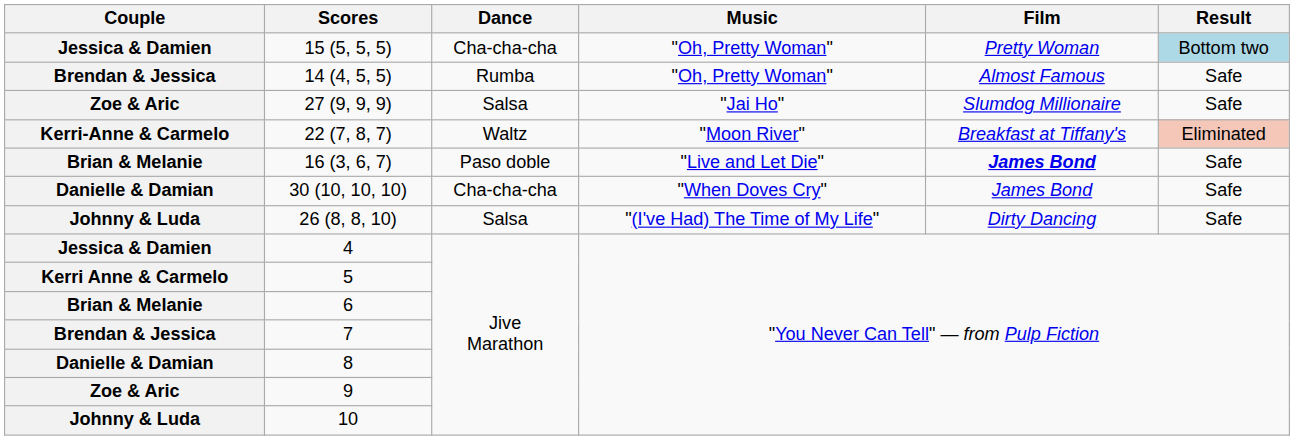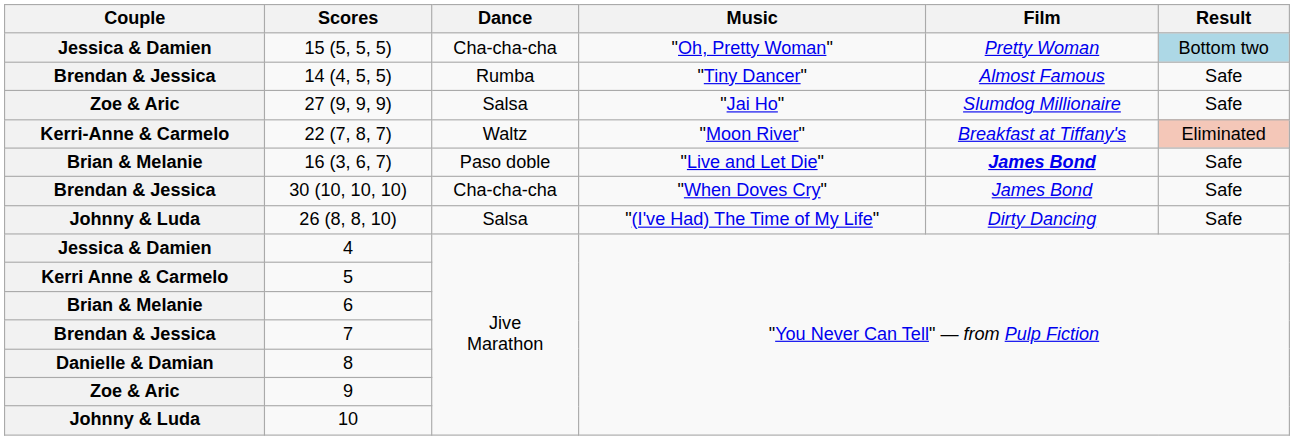 <table class="wikitable sortable" style="text-align:center; width: 90%">
 <tr>
 <th scope="col">Couple</th>
 <th scope="col">Scores</th>
 <th scope="col" class="unsortable">Dance</th>
 <th scope="col" class="unsortable">Music</th>
 <th scope="col" class="unsortable">Film</th>
 <th scope="col" class="unsortable">Result</th>
 </tr>
 <tr>
 <th scope="row">Jessica & Damien</th>
 <td>15 (5, 5, 5)</td>
 <td>Cha-cha-cha</td>
 <td>"<a href='#'>Oh, Pretty Woman</a>"</td>
 <td><em><a href='#'>Pretty Woman</a></em></td>
 <td bgcolor="lightblue">Bottom two</td>
 </tr>
 <tr>
 <th scope="row">Brendan & Jessica</th>
 <td>14 (4, 5, 5)</td>
 <td>Rumba</td>
-<td>"<a href='#'>Oh, Pretty Woman</a>"</td>
+<td>"<a href='#'>Tiny Dancer</a>"</td>
 <td><em><a href='#'>Almost Famous</a></em></td>
 <td>Safe</td>
 </tr>
 <tr>
 <th scope="row">Zoe & Aric</th>
 <td>27 (9, 9, 9)</td>
 <td>Salsa</td>
 <td>"<a href='#'>Jai Ho</a>"</td>
 <td><em><a href='#'>Slumdog Millionaire</a></em></td>
 <td>Safe</td>
 </tr>
 <tr>
 <th scope="row">Kerri-Anne & Carmelo</th>
 <td>22 (7, 8, 7)</td>
 <td>Waltz</td>
 <td>"<a href='#'>Moon River</a>"</td>
 <td><em><a href='#'>Breakfast at Tiffany's</a></em></td>
 <td bgcolor="f4c7b8">Eliminated</td>
 </tr>
 <tr>
 <th scope="row">Brian & Melanie</th>
 <td>16 (3, 6, 7)</td>
 <td>Paso doble</td>
 <td>"<a href='#'>Live and Let Die</a>"</td>
 <td><strong><em><a href='#'>James Bond</a></em></strong></td>
 <td>Safe</td>
 </tr>
 <tr>
-<th scope="row">Danielle & Damian</th>
+<th scope="row">Brendan & Jessica</th>
 <td>30 (10, 10, 10)</td>
 <td>Cha-cha-cha</td>
 <td>"<a href='#'>When Doves Cry</a>"</td>
 <td><em><a href='#'>James Bond</a></em></td>
 <td>Safe</td>
 </tr>
 <tr>
 <th scope="row">Johnny & Luda</th>
 <td>26 (8, 8, 10)</td>
 <td>Salsa</td>
 <td>"<a href='#'>(I've Had) The Time of My Life</a>"</td>
 <td><em><a href='#'>Dirty Dancing</a></em></td>
 <td>Safe</td>
 </tr>
 <tr>
 <th scope="row">Jessica & Damien</th>
 <td>4</td>
 <td rowspan="7">Jive<br>Marathon</td>
 <td colspan="3" rowspan="7">"<a href='#'>You Never Can Tell</a>" — <em>from <a href='#'>Pulp Fiction</a></em></td>
 </tr>
 <tr>
 <th scope="row">Kerri Anne & Carmelo</th>
 <td>5</td>
 </tr>
 <tr>
 <th scope="row">Brian & Melanie</th>
 <td>6</td>
 </tr>
 <tr>
 <th scope="row">Brendan & Jessica</th>
 <td>7</td>
 </tr>
 <tr>
 <th scope="row">Danielle & Damian</th>
 <td>8</td>
 </tr>
 <tr>
 <th scope="row">Zoe & Aric</th>
 <td>9</td>
 </tr>
 <tr>
 <th scope="row">Johnny & Luda</th>
 <td>10</td>
 </tr>
 </table>
